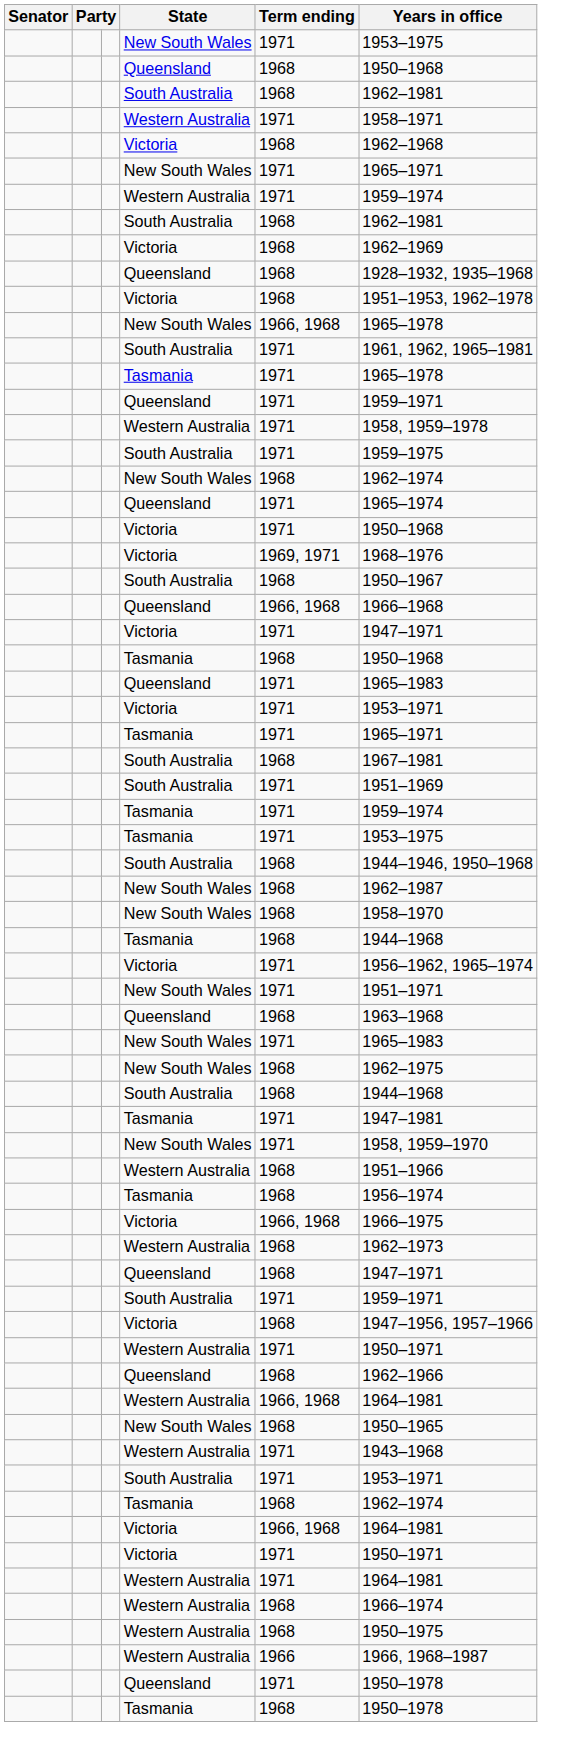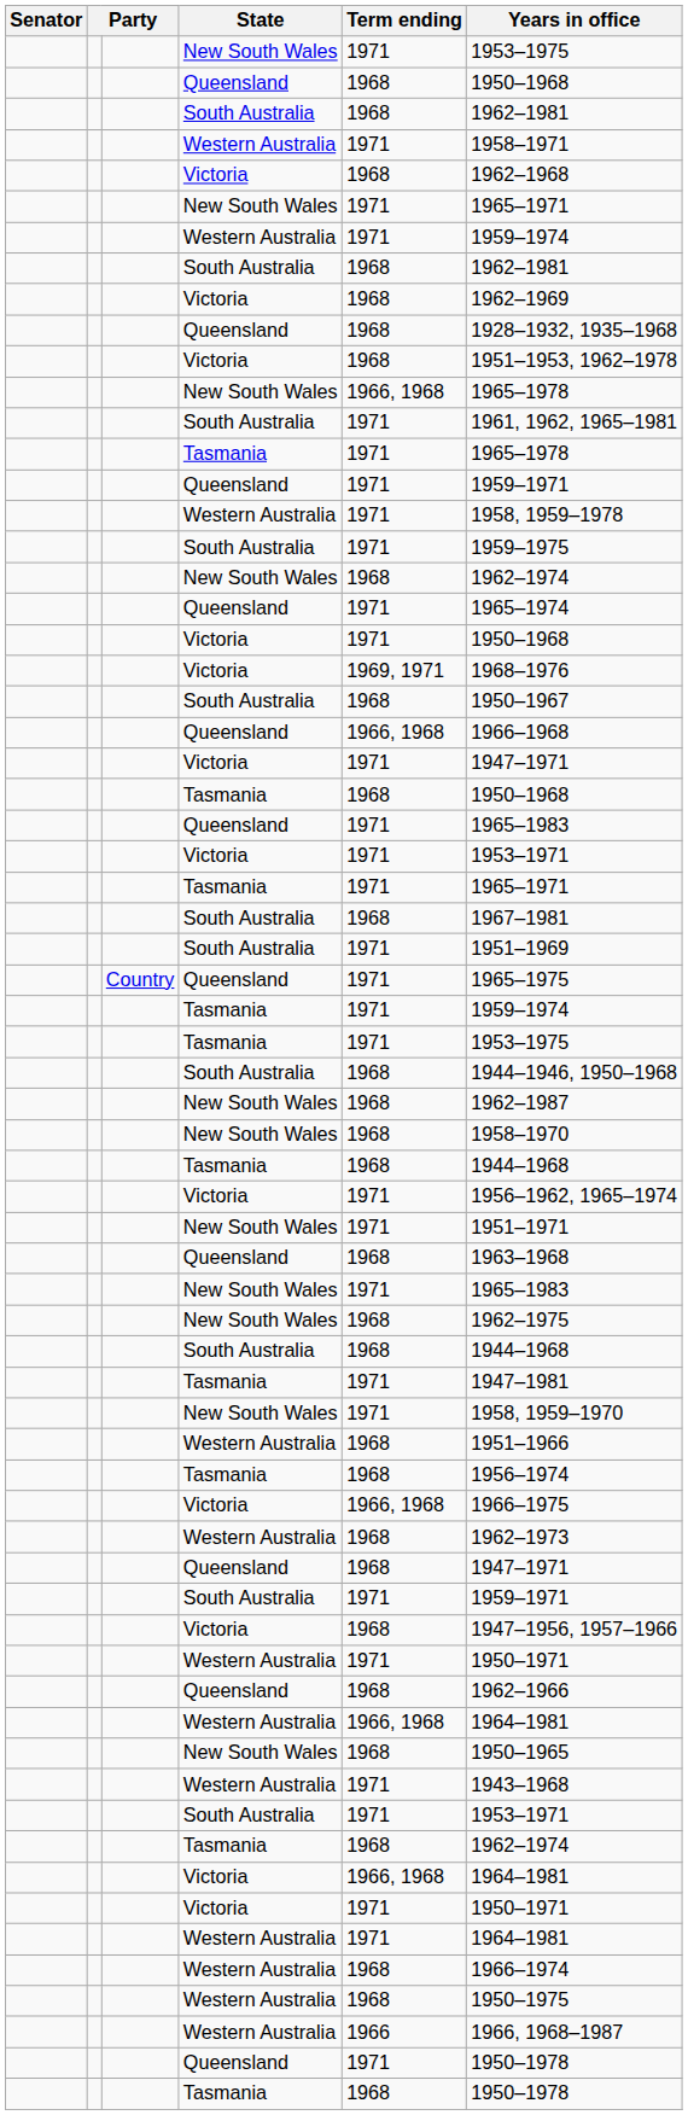 <table class="wikitable sortable">
 <tr>
 <th>Senator</th>
 <th colspan=2>Party</th>
 <th>State</th>
 <th>Term ending</th>
 <th>Years in office</th>
 </tr>
 <tr>
 <td></td>
 <td> </td>
 <td></td>
 <td><a href='#'>New South Wales</a></td>
 <td>1971</td>
 <td>1953–1975</td>
 </tr>
 <tr>
 <td></td>
 <td> </td>
 <td></td>
 <td><a href='#'>Queensland</a></td>
 <td>1968</td>
 <td>1950–1968</td>
 </tr>
 <tr>
 <td></td>
 <td> </td>
 <td></td>
 <td><a href='#'>South Australia</a></td>
 <td>1968</td>
 <td>1962–1981</td>
 </tr>
 <tr>
 <td></td>
 <td> </td>
 <td></td>
 <td><a href='#'>Western Australia</a></td>
 <td>1971</td>
 <td>1958–1971</td>
 </tr>
 <tr>
 <td></td>
 <td> </td>
 <td></td>
 <td><a href='#'>Victoria</a></td>
 <td>1968</td>
 <td>1962–1968</td>
 </tr>
 <tr>
 <td></td>
 <td> </td>
 <td></td>
 <td>New South Wales</td>
 <td>1971</td>
 <td>1965–1971</td>
 </tr>
 <tr>
 <td></td>
 <td> </td>
 <td></td>
 <td>Western Australia</td>
 <td>1971</td>
 <td>1959–1974</td>
 </tr>
 <tr>
 <td></td>
 <td> </td>
 <td></td>
 <td>South Australia</td>
 <td>1968</td>
 <td>1962–1981</td>
 </tr>
 <tr>
 <td></td>
 <td> </td>
 <td></td>
 <td>Victoria</td>
 <td>1968</td>
 <td>1962–1969</td>
 </tr>
 <tr>
 <td> </td>
 <td> </td>
 <td></td>
 <td>Queensland</td>
 <td>1968</td>
 <td>1928–1932, 1935–1968</td>
 </tr>
 <tr>
 <td></td>
 <td> </td>
 <td></td>
 <td>Victoria</td>
 <td>1968</td>
 <td>1951–1953, 1962–1978</td>
 </tr>
 <tr>
 <td> </td>
 <td> </td>
 <td></td>
 <td>New South Wales</td>
 <td>1966, 1968</td>
 <td>1965–1978</td>
 </tr>
 <tr>
 <td></td>
 <td> </td>
 <td></td>
 <td>South Australia</td>
 <td>1971</td>
 <td>1961, 1962, 1965–1981</td>
 </tr>
 <tr>
 <td></td>
 <td> </td>
 <td></td>
 <td><a href='#'>Tasmania</a></td>
 <td>1971</td>
 <td>1965–1978</td>
 </tr>
 <tr>
 <td></td>
 <td> </td>
 <td></td>
 <td>Queensland</td>
 <td>1971</td>
 <td>1959–1971</td>
 </tr>
 <tr>
 <td></td>
 <td> </td>
 <td></td>
 <td>Western Australia</td>
 <td>1971</td>
 <td>1958, 1959–1978</td>
 </tr>
 <tr>
 <td></td>
 <td> </td>
 <td></td>
 <td>South Australia</td>
 <td>1971</td>
 <td>1959–1975</td>
 </tr>
 <tr>
 <td></td>
 <td> </td>
 <td></td>
 <td>New South Wales</td>
 <td>1968</td>
 <td>1962–1974</td>
 </tr>
 <tr>
 <td></td>
 <td> </td>
 <td></td>
 <td>Queensland</td>
 <td>1971</td>
 <td>1965–1974</td>
 </tr>
 <tr>
 <td> </td>
 <td> </td>
 <td></td>
 <td>Victoria</td>
 <td>1971</td>
 <td>1950–1968</td>
 </tr>
 <tr>
 <td> </td>
 <td> </td>
 <td></td>
 <td>Victoria</td>
 <td>1969, 1971</td>
 <td>1968–1976</td>
 </tr>
 <tr>
 <td> </td>
 <td> </td>
 <td></td>
 <td>South Australia</td>
 <td>1968</td>
 <td>1950–1967</td>
 </tr>
 <tr>
 <td> </td>
 <td> </td>
 <td></td>
 <td>Queensland</td>
 <td>1966, 1968</td>
 <td>1966–1968</td>
 </tr>
 <tr>
 <td></td>
 <td> </td>
 <td></td>
 <td>Victoria</td>
 <td>1971</td>
 <td>1947–1971</td>
 </tr>
 <tr>
 <td></td>
 <td> </td>
 <td></td>
 <td>Tasmania</td>
 <td>1968</td>
 <td>1950–1968</td>
 </tr>
 <tr>
 <td></td>
 <td> </td>
 <td></td>
 <td>Queensland</td>
 <td>1971</td>
 <td>1965–1983</td>
 </tr>
 <tr>
 <td></td>
 <td> </td>
 <td></td>
 <td>Victoria</td>
 <td>1971</td>
 <td>1953–1971</td>
 </tr>
 <tr>
 <td></td>
 <td> </td>
 <td></td>
 <td>Tasmania</td>
 <td>1971</td>
 <td>1965–1971</td>
 </tr>
 <tr>
 <td> </td>
 <td> </td>
 <td></td>
 <td>South Australia</td>
 <td>1968 </td>
 <td>1967–1981</td>
 </tr>
 <tr>
 <td></td>
 <td> </td>
 <td></td>
 <td>South Australia</td>
 <td>1971</td>
 <td>1951–1969</td>
+</tr>
+<tr>
+<td></td>
+<td> </td>
+<td><a href='#'>Country</a></td>
+<td>Queensland</td>
+<td>1971</td>
+<td>1965–1975</td>
 </tr>
 <tr>
 <td></td>
 <td> </td>
 <td></td>
 <td>Tasmania</td>
 <td>1971</td>
 <td>1959–1974</td>
 </tr>
 <tr>
 <td></td>
 <td> </td>
 <td></td>
 <td>Tasmania</td>
 <td>1971</td>
 <td>1953–1975</td>
 </tr>
 <tr>
 <td></td>
 <td> </td>
 <td></td>
 <td>South Australia</td>
 <td>1968</td>
 <td>1944–1946, 1950–1968</td>
 </tr>
 <tr>
 <td></td>
 <td> </td>
 <td></td>
 <td>New South Wales</td>
 <td>1968</td>
 <td>1962–1987</td>
 </tr>
 <tr>
 <td></td>
 <td> </td>
 <td></td>
 <td>New South Wales</td>
 <td>1968</td>
 <td>1958–1970</td>
 </tr>
 <tr>
 <td></td>
 <td> </td>
 <td></td>
 <td>Tasmania</td>
 <td>1968</td>
 <td>1944–1968</td>
 </tr>
 <tr>
 <td></td>
 <td> </td>
 <td></td>
 <td>Victoria</td>
 <td>1971</td>
 <td>1956–1962, 1965–1974</td>
 </tr>
 <tr>
 <td></td>
 <td> </td>
 <td></td>
 <td>New South Wales</td>
 <td>1971</td>
 <td>1951–1971</td>
 </tr>
 <tr>
 <td></td>
 <td> </td>
 <td></td>
 <td>Queensland</td>
 <td>1968</td>
 <td>1963–1968</td>
 </tr>
 <tr>
 <td></td>
 <td> </td>
 <td></td>
 <td>New South Wales</td>
 <td>1971</td>
 <td>1965–1983</td>
 </tr>
 <tr>
 <td></td>
 <td> </td>
 <td></td>
 <td>New South Wales</td>
 <td>1968</td>
 <td>1962–1975</td>
 </tr>
 <tr>
 <td></td>
 <td> </td>
 <td></td>
 <td>South Australia</td>
 <td>1968</td>
 <td>1944–1968</td>
 </tr>
 <tr>
 <td></td>
 <td> </td>
 <td></td>
 <td>Tasmania</td>
 <td>1971</td>
 <td>1947–1981</td>
 </tr>
 <tr>
 <td></td>
 <td> </td>
 <td></td>
 <td>New South Wales</td>
 <td>1971</td>
 <td>1958, 1959–1970</td>
 </tr>
 <tr>
 <td> </td>
 <td> </td>
 <td></td>
 <td>Western Australia</td>
 <td>1968</td>
 <td>1951–1966</td>
 </tr>
 <tr>
 <td></td>
 <td> </td>
 <td></td>
 <td>Tasmania</td>
 <td>1968</td>
 <td>1956–1974</td>
 </tr>
 <tr>
 <td> </td>
 <td> </td>
 <td></td>
 <td>Victoria</td>
 <td>1966, 1968</td>
 <td>1966–1975</td>
 </tr>
 <tr>
 <td></td>
 <td> </td>
 <td></td>
 <td>Western Australia</td>
 <td>1968</td>
 <td>1962–1973</td>
 </tr>
 <tr>
 <td></td>
 <td> </td>
 <td></td>
 <td>Queensland</td>
 <td>1968</td>
 <td>1947–1971</td>
 </tr>
 <tr>
 <td></td>
 <td> </td>
 <td></td>
 <td>South Australia</td>
 <td>1971</td>
 <td>1959–1971</td>
 </tr>
 <tr>
 <td> </td>
 <td> </td>
 <td></td>
 <td>Victoria</td>
 <td>1968</td>
 <td>1947–1956, 1957–1966</td>
 </tr>
 <tr>
 <td></td>
 <td> </td>
 <td></td>
 <td>Western Australia</td>
 <td>1971</td>
 <td>1950–1971</td>
 </tr>
 <tr>
 <td> </td>
 <td> </td>
 <td></td>
 <td>Queensland</td>
 <td>1968</td>
 <td>1962–1966</td>
 </tr>
 <tr>
 <td> </td>
 <td> </td>
 <td></td>
 <td>Western Australia</td>
 <td>1966, 1968</td>
 <td>1964–1981</td>
 </tr>
 <tr>
 <td> </td>
 <td> </td>
 <td></td>
 <td>New South Wales</td>
 <td>1968</td>
 <td>1950–1965</td>
 </tr>
 <tr>
 <td></td>
 <td> </td>
 <td></td>
 <td>Western Australia</td>
 <td>1971</td>
 <td>1943–1968</td>
 </tr>
 <tr>
 <td></td>
 <td> </td>
 <td></td>
 <td>South Australia</td>
 <td>1971</td>
 <td>1953–1971</td>
 </tr>
 <tr>
 <td></td>
 <td> </td>
 <td></td>
 <td>Tasmania</td>
 <td>1968</td>
 <td>1962–1974</td>
 </tr>
 <tr>
 <td> </td>
 <td> </td>
 <td></td>
 <td>Victoria</td>
 <td>1966, 1968</td>
 <td>1964–1981</td>
 </tr>
 <tr>
 <td></td>
 <td> </td>
 <td></td>
 <td>Victoria</td>
 <td>1971</td>
 <td>1950–1971</td>
 </tr>
 <tr>
 <td></td>
 <td> </td>
 <td></td>
 <td>Western Australia</td>
 <td>1971</td>
 <td>1964–1981</td>
 </tr>
 <tr>
 <td> </td>
 <td> </td>
 <td></td>
 <td>Western Australia</td>
 <td>1968</td>
 <td>1966–1974</td>
 </tr>
 <tr>
 <td></td>
 <td> </td>
 <td></td>
 <td>Western Australia</td>
 <td>1968</td>
 <td>1950–1975</td>
 </tr>
 <tr>
 <td> </td>
 <td> </td>
 <td></td>
 <td>Western Australia</td>
 <td>1966 </td>
 <td>1966, 1968–1987</td>
 </tr>
 <tr>
 <td></td>
 <td> </td>
 <td></td>
 <td>Queensland</td>
 <td>1971</td>
 <td>1950–1978</td>
 </tr>
 <tr>
 <td></td>
 <td> </td>
 <td></td>
 <td>Tasmania</td>
 <td>1968</td>
 <td>1950–1978</td>
 </tr>
 <tr>
 </tr>
 </table>
